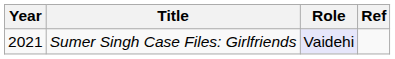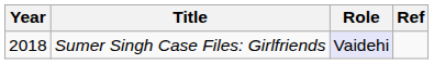 <table class="wikitable sortable" style="text-align:center;">
 <tr>
 <th>Year</th>
 <th>Title</th>
 <th>Role</th>
 <th>Ref</th>
 </tr>
 <tr>
-<td>2021</td>
+<td>2018</td>
 <td><em>Sumer Singh Case Files: Girlfriends</em></td>
 <td style="background: lavender;">Vaidehi</td>
 <td></td>
 </tr>
 </table>
